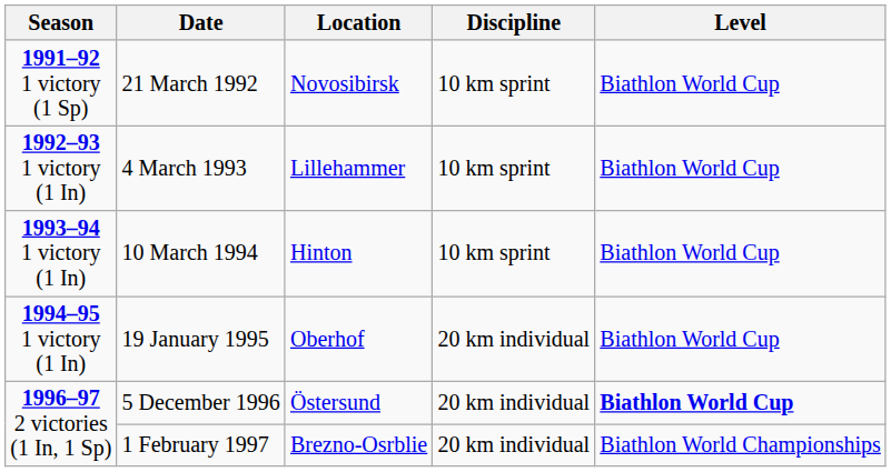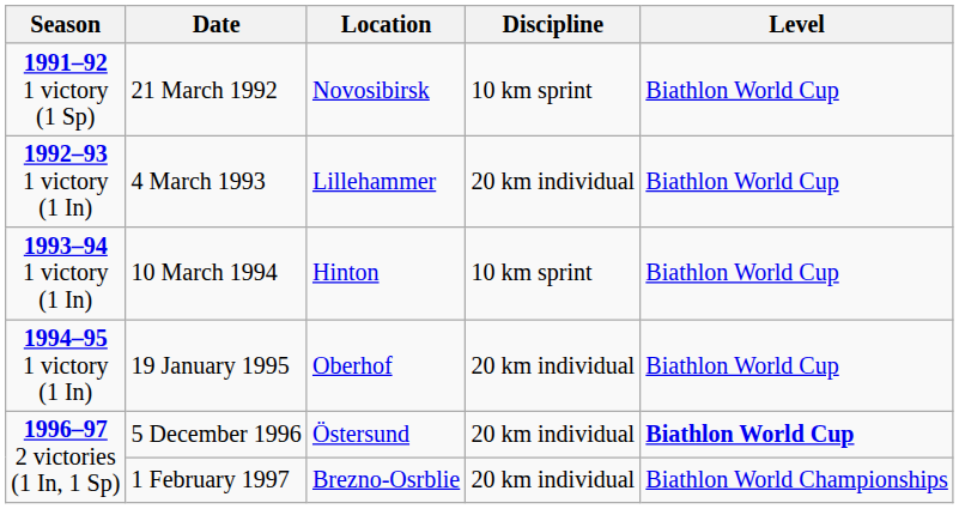 <table class="wikitable">
 <tr>
 <th>Season</th>
 <th>Date</th>
 <th>Location</th>
 <th>Discipline</th>
 <th>Level</th>
 </tr>
 <tr>
 <td rowspan="1" style="text-align:center;"><strong><a href='#'>1991–92</a></strong> <br> 1 victory <br> (1 Sp)</td>
 <td>21 March 1992</td>
 <td> <a href='#'>Novosibirsk</a></td>
 <td>10 km sprint</td>
 <td><a href='#'>Biathlon World Cup</a></td>
 </tr>
 <tr>
 <td rowspan="1" style="text-align:center;"><strong><a href='#'>1992–93</a></strong> <br> 1 victory <br> (1 In)</td>
 <td>4 March 1993</td>
 <td> <a href='#'>Lillehammer</a></td>
-<td>10 km sprint</td>
+<td>20 km individual</td>
 <td><a href='#'>Biathlon World Cup</a></td>
 </tr>
 <tr>
 <td rowspan="1" style="text-align:center;"><strong><a href='#'>1993–94</a></strong> <br> 1 victory <br> (1 In)</td>
 <td>10 March 1994</td>
 <td> <a href='#'>Hinton</a></td>
 <td>10 km sprint</td>
 <td><a href='#'>Biathlon World Cup</a></td>
 </tr>
 <tr>
 <td rowspan="1" style="text-align:center;"><strong><a href='#'>1994–95</a></strong> <br> 1 victory <br> (1 In)</td>
 <td>19 January 1995</td>
 <td> <a href='#'>Oberhof</a></td>
 <td>20 km individual</td>
 <td><a href='#'>Biathlon World Cup</a></td>
 </tr>
 <tr>
 <td rowspan="2" style="text-align:center;"><strong><a href='#'>1996–97</a></strong> <br> 2 victories <br> (1 In, 1 Sp)</td>
 <td>5 December 1996</td>
 <td> <a href='#'>Östersund</a></td>
 <td>20 km individual</td>
 <td><strong><a href='#'>Biathlon World Cup</a></strong></td>
 </tr>
 <tr>
 <td>1 February 1997</td>
 <td> <a href='#'>Brezno-Osrblie</a></td>
 <td>20 km individual</td>
 <td><a href='#'>Biathlon World Championships</a></td>
 </tr>
 </table>
